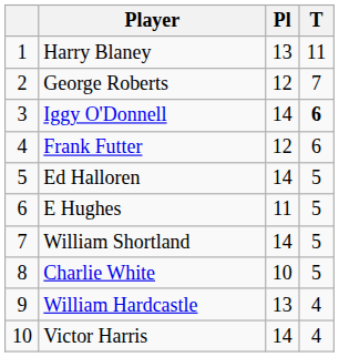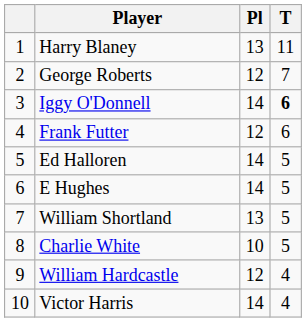 <table class="wikitable" style="text-align:center;">
 <tr>
 <th width="20" abbr="Position"></th>
 <th width="175">Player</th>
 <th width="20">Pl</th>
 <th width="20">T</th>
 </tr>
 <tr>
 <td>1</td>
 <td style="text-align:left;"> Harry Blaney</td>
 <td>13</td>
 <td>11</td>
 </tr>
 <tr>
 <td>2</td>
 <td style="text-align:left;"> George Roberts</td>
 <td>12</td>
 <td>7</td>
 </tr>
 <tr>
 <td>3</td>
 <td style="text-align:left;"> <a href='#'>Iggy O'Donnell</a></td>
 <td>14</td>
 <td><strong>6</strong></td>
 </tr>
 <tr>
 <td>4</td>
 <td style="text-align:left;"> <a href='#'>Frank Futter</a></td>
 <td>12</td>
 <td>6</td>
 </tr>
 <tr>
 <td>5</td>
 <td style="text-align:left;"> Ed Halloren</td>
 <td>14</td>
 <td>5</td>
 </tr>
 <tr>
 <td>6</td>
 <td style="text-align:left;"> E Hughes</td>
-<td>11</td>
+<td>14</td>
 <td>5</td>
 </tr>
 <tr>
 <td>7</td>
 <td style="text-align:left;"> William Shortland</td>
-<td>14</td>
+<td>13</td>
 <td>5</td>
 </tr>
 <tr>
 <td>8</td>
 <td style="text-align:left;"> <a href='#'>Charlie White</a></td>
 <td>10</td>
 <td>5</td>
 </tr>
 <tr>
 <td>9</td>
 <td style="text-align:left;"> <a href='#'>William Hardcastle</a></td>
-<td>13</td>
+<td>12</td>
 <td>4</td>
 </tr>
 <tr>
 <td>10</td>
 <td style="text-align:left;"> Victor Harris</td>
 <td>14</td>
 <td>4</td>
 </tr>
 </table>
